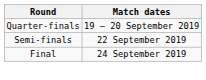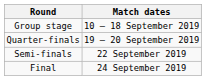 <table class="wikitable" style="text-align:center">
 <tr>
 <th>Round</th>
 <th>Match dates</th>
+</tr>
+<tr>
+<td>Group stage</td>
+<td>10 – 18 September 2019</td>
 </tr>
 <tr>
 <td>Quarter-finals</td>
 <td>19 – 20 September 2019</td>
 </tr>
 <tr>
 <td>Semi-finals</td>
 <td>22 September 2019</td>
 </tr>
 <tr>
 <td>Final</td>
 <td>24 September 2019</td>
 </tr>
 </table>
